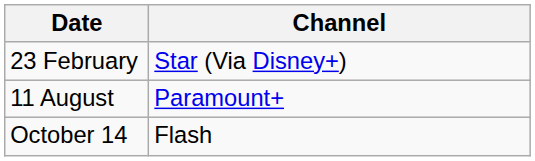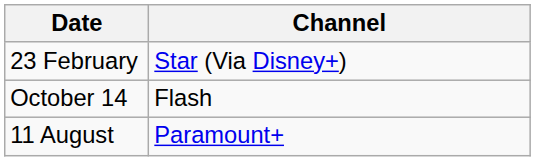 <table class="wikitable">
 <tr>
 <th width=90>Date</th>
 <th width=250>Channel</th>
 </tr>
 <tr>
 <td>23 February</td>
 <td><a href='#'>Star</a> (Via <a href='#'>Disney+</a>)</td>
 </tr>
 <tr>
+<td>October 14</td>
+<td>Flash</td>
+</tr>
+<tr>
 <td>11 August</td>
 <td><a href='#'>Paramount+</a></td>
 </tr>
-<tr>
-<td>October 14</td>
-<td>Flash</td>
-</tr>
 </table>
